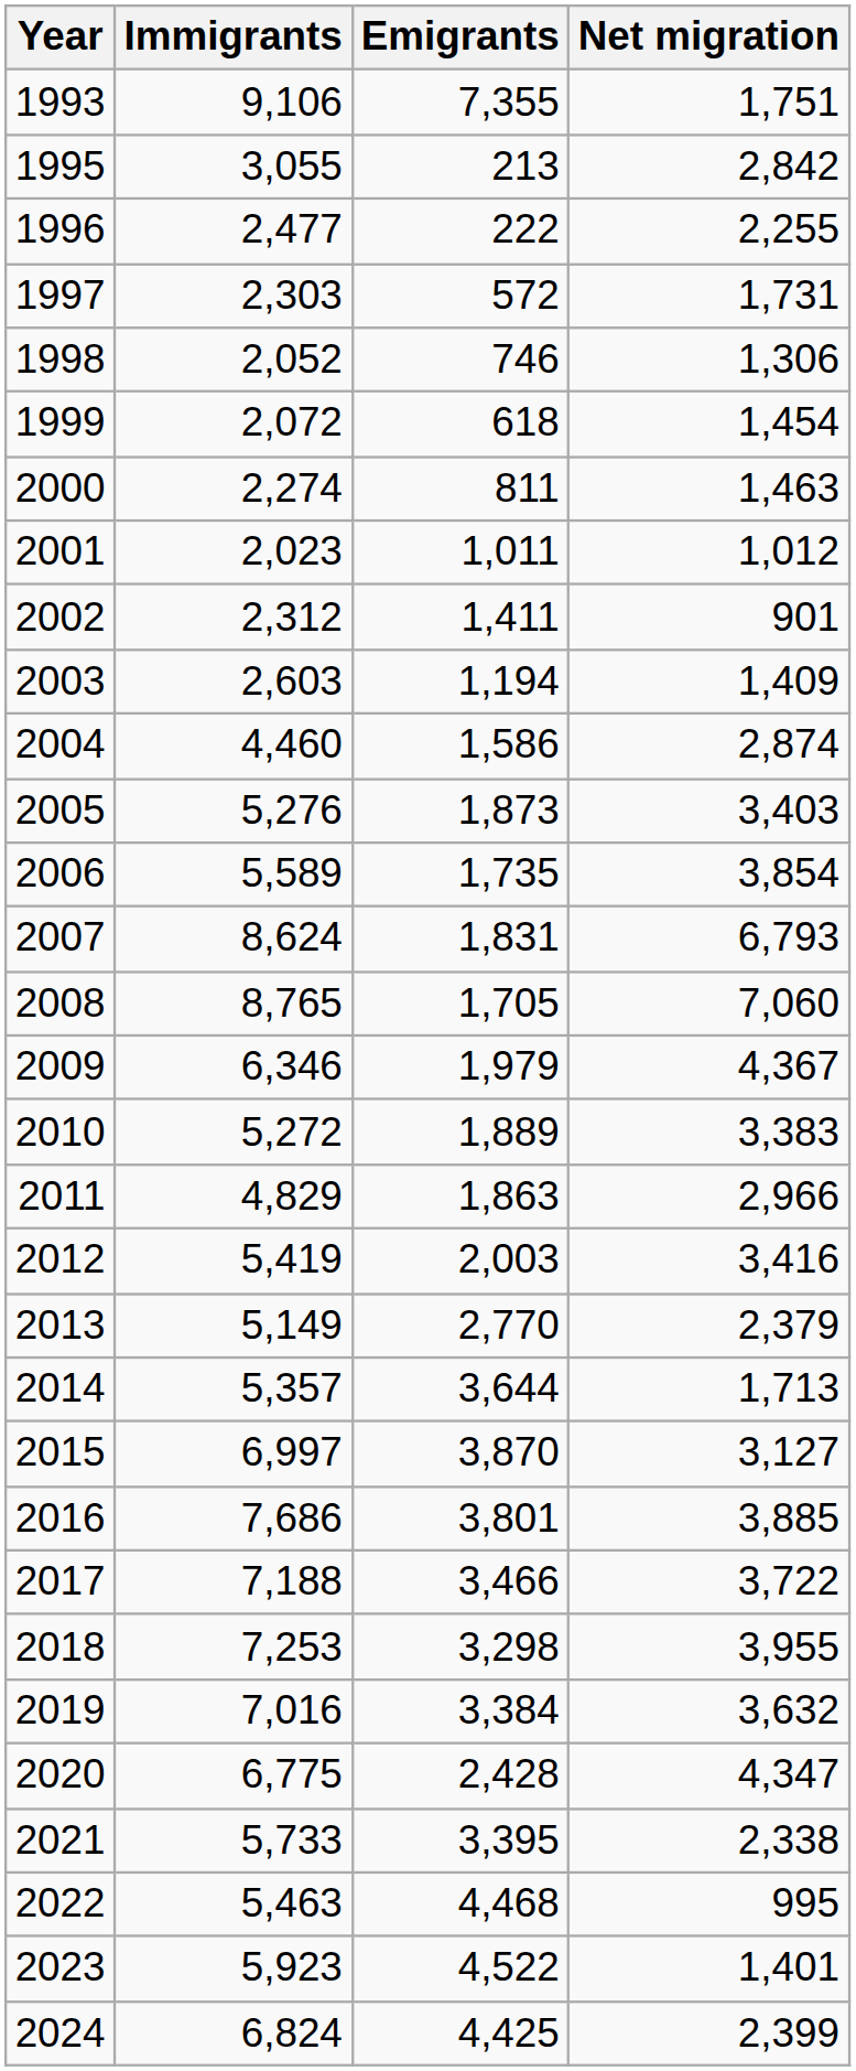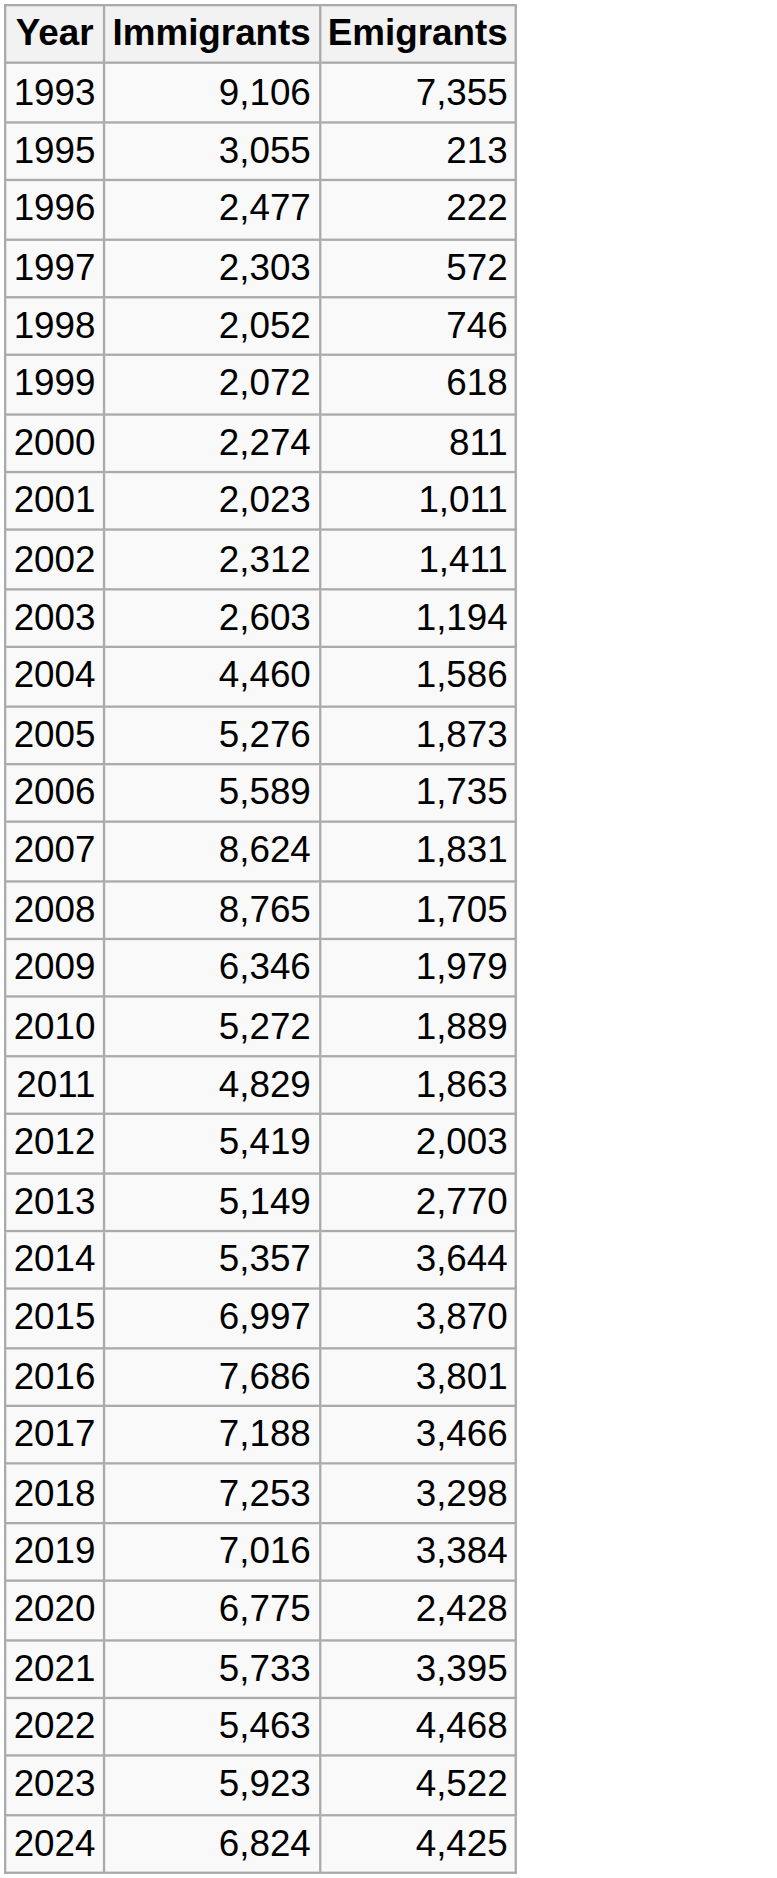 <table class="wikitable sortable" style="text-align:right;">
 <tr>
 <th>Year</th>
 <th>Immigrants</th>
 <th>Emigrants</th>
-<th>Net migration</th>
 </tr>
 <tr>
 <td>1993</td>
 <td>9,106</td>
 <td>7,355</td>
-<td>1,751</td>
 </tr>
 <tr>
 <td>1995</td>
 <td>3,055</td>
 <td>213</td>
-<td>2,842</td>
 </tr>
 <tr>
 <td>1996</td>
 <td>2,477</td>
 <td>222</td>
-<td>2,255</td>
 </tr>
 <tr>
 <td>1997</td>
 <td>2,303</td>
 <td>572</td>
-<td>1,731</td>
 </tr>
 <tr>
 <td>1998</td>
 <td>2,052</td>
 <td>746</td>
-<td>1,306</td>
 </tr>
 <tr>
 <td>1999</td>
 <td>2,072</td>
 <td>618</td>
-<td>1,454</td>
 </tr>
 <tr>
 <td>2000</td>
 <td>2,274</td>
 <td>811</td>
-<td>1,463</td>
 </tr>
 <tr>
 <td>2001</td>
 <td>2,023</td>
 <td>1,011</td>
-<td>1,012</td>
 </tr>
 <tr>
 <td>2002</td>
 <td>2,312</td>
 <td>1,411</td>
-<td>901</td>
 </tr>
 <tr>
 <td>2003</td>
 <td>2,603</td>
 <td>1,194</td>
-<td>1,409</td>
 </tr>
 <tr>
 <td>2004</td>
 <td>4,460</td>
 <td>1,586</td>
-<td>2,874</td>
 </tr>
 <tr>
 <td>2005</td>
 <td>5,276</td>
 <td>1,873</td>
-<td>3,403</td>
 </tr>
 <tr>
 <td>2006</td>
 <td>5,589</td>
 <td>1,735</td>
-<td>3,854</td>
 </tr>
 <tr>
 <td>2007</td>
 <td>8,624</td>
 <td>1,831</td>
-<td>6,793</td>
 </tr>
 <tr>
 <td>2008</td>
 <td>8,765</td>
 <td>1,705</td>
-<td>7,060</td>
 </tr>
 <tr>
 <td>2009</td>
 <td>6,346</td>
 <td>1,979</td>
-<td>4,367</td>
 </tr>
 <tr>
 <td>2010</td>
 <td>5,272</td>
 <td>1,889</td>
-<td>3,383</td>
 </tr>
 <tr>
 <td>2011</td>
 <td>4,829</td>
 <td>1,863</td>
-<td>2,966</td>
 </tr>
 <tr>
 <td>2012</td>
 <td>5,419</td>
 <td>2,003</td>
-<td>3,416</td>
 </tr>
 <tr>
 <td>2013</td>
 <td>5,149</td>
 <td>2,770</td>
-<td>2,379</td>
 </tr>
 <tr>
 <td>2014</td>
 <td>5,357</td>
 <td>3,644</td>
-<td>1,713</td>
 </tr>
 <tr>
 <td>2015</td>
 <td>6,997</td>
 <td>3,870</td>
-<td>3,127</td>
 </tr>
 <tr>
 <td>2016</td>
 <td>7,686</td>
 <td>3,801</td>
-<td>3,885</td>
 </tr>
 <tr>
 <td>2017</td>
 <td>7,188</td>
 <td>3,466</td>
-<td>3,722</td>
 </tr>
 <tr>
 <td>2018</td>
 <td>7,253</td>
 <td>3,298</td>
-<td>3,955</td>
 </tr>
 <tr>
 <td>2019</td>
 <td>7,016</td>
 <td>3,384</td>
-<td>3,632</td>
 </tr>
 <tr>
 <td>2020</td>
 <td>6,775</td>
 <td>2,428</td>
-<td>4,347</td>
 </tr>
 <tr>
 <td>2021</td>
 <td>5,733</td>
 <td>3,395</td>
-<td>2,338</td>
 </tr>
 <tr>
 <td>2022</td>
 <td>5,463</td>
 <td>4,468</td>
-<td>995</td>
 </tr>
 <tr>
 <td>2023</td>
 <td>5,923</td>
 <td>4,522</td>
-<td>1,401</td>
 </tr>
 <tr>
 <td>2024</td>
 <td>6,824</td>
 <td>4,425</td>
-<td>2,399</td>
 </tr>
 </table>
